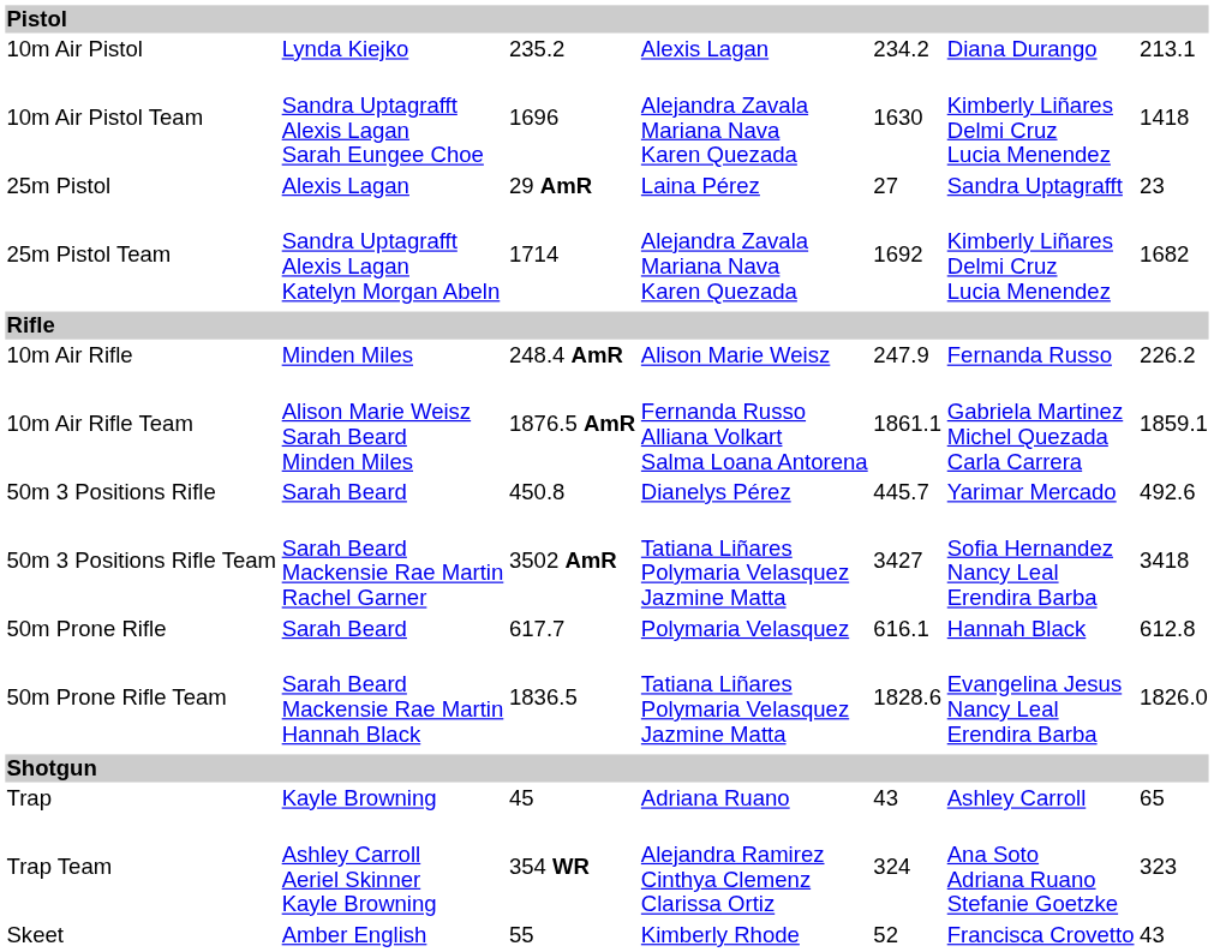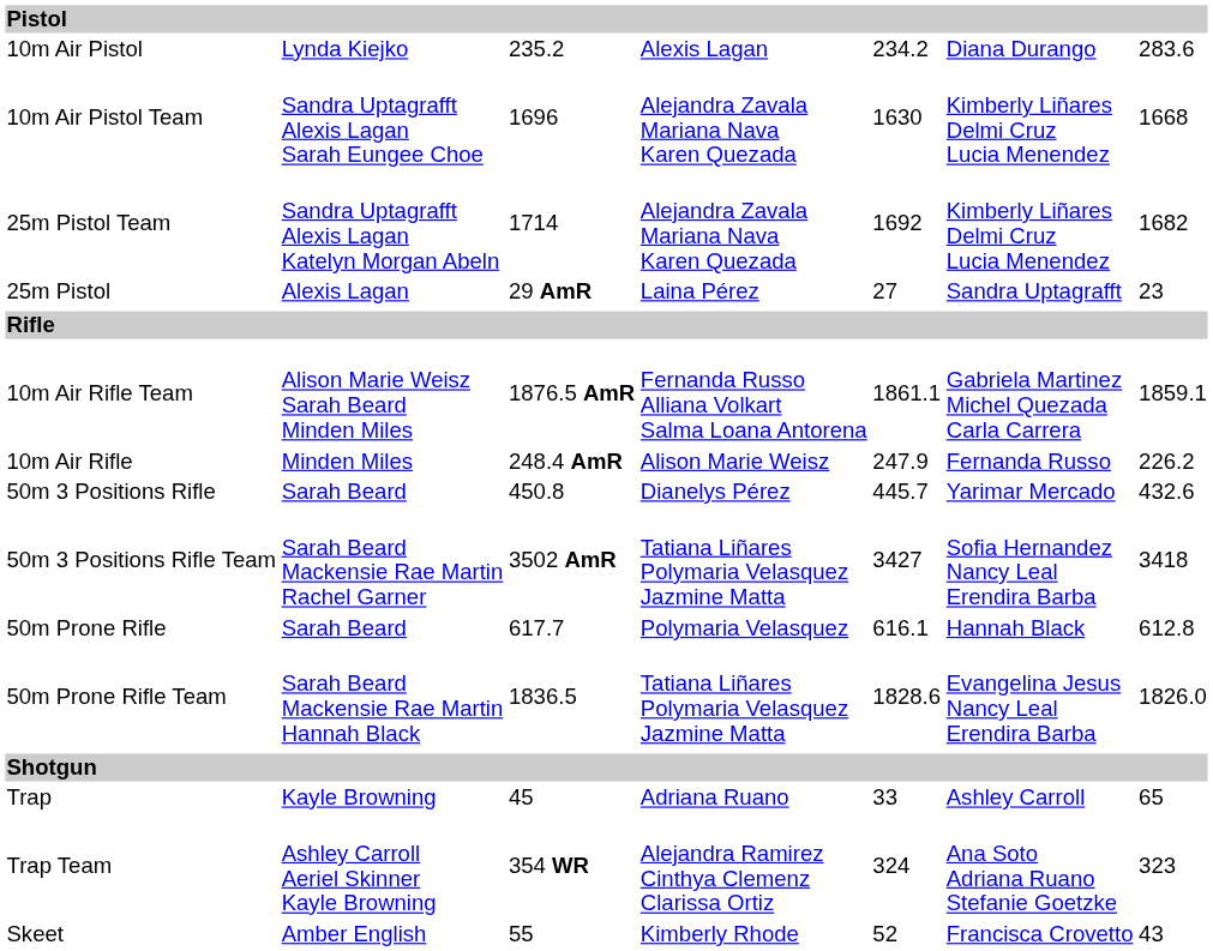 <table>
 <tr bgcolor="#cccccc">
 <td colspan=7><strong>Pistol</strong></td>
 </tr>
 <tr>
 <td>10m Air Pistol</td>
 <td><a href='#'>Lynda Kiejko</a><br></td>
 <td>235.2</td>
 <td><a href='#'>Alexis Lagan</a><br></td>
 <td>234.2</td>
 <td><a href='#'>Diana Durango</a><br></td>
-<td>213.1</td>
+<td>283.6</td>
 </tr>
 <tr>
 <td>10m Air Pistol Team</td>
 <td><br><a href='#'>Sandra Uptagrafft</a><br><a href='#'>Alexis Lagan</a><br><a href='#'>Sarah Eungee Choe</a></td>
 <td>1696</td>
 <td><br><a href='#'>Alejandra Zavala</a><br><a href='#'>Mariana Nava</a><br><a href='#'>Karen Quezada</a></td>
 <td>1630</td>
 <td><br><a href='#'>Kimberly Liñares</a><br><a href='#'>Delmi Cruz</a><br><a href='#'>Lucia Menendez</a></td>
-<td>1418</td>
+<td>1668</td>
+</tr>
+<tr>
+<td>25m Pistol Team</td>
+<td><br><a href='#'>Sandra Uptagrafft</a><br><a href='#'>Alexis Lagan</a><br><a href='#'>Katelyn Morgan Abeln</a></td>
+<td>1714</td>
+<td><br><a href='#'>Alejandra Zavala</a><br><a href='#'>Mariana Nava</a><br><a href='#'>Karen Quezada</a></td>
+<td>1692</td>
+<td><br><a href='#'>Kimberly Liñares</a><br><a href='#'>Delmi Cruz</a><br><a href='#'>Lucia Menendez</a></td>
+<td>1682</td>
 </tr>
 <tr>
 <td>25m Pistol</td>
 <td><a href='#'>Alexis Lagan</a><br></td>
 <td>29 <strong>AmR</strong></td>
 <td><a href='#'>Laina Pérez</a><br></td>
 <td>27</td>
 <td><a href='#'>Sandra Uptagrafft</a><br></td>
 <td>23</td>
 </tr>
 <tr>
-<td>25m Pistol Team</td>
-<td><br><a href='#'>Sandra Uptagrafft</a><br><a href='#'>Alexis Lagan</a><br><a href='#'>Katelyn Morgan Abeln</a></td>
-<td>1714</td>
-<td><br><a href='#'>Alejandra Zavala</a><br><a href='#'>Mariana Nava</a><br><a href='#'>Karen Quezada</a></td>
-<td>1692</td>
-<td><br><a href='#'>Kimberly Liñares</a><br><a href='#'>Delmi Cruz</a><br><a href='#'>Lucia Menendez</a></td>
-<td>1682</td>
-</tr>
-<tr>
 </tr>
 <tr bgcolor="#cccccc">
 <td colspan=7><strong>Rifle</strong></td>
+</tr>
+<tr>
+<td>10m Air Rifle Team</td>
+<td><br><a href='#'>Alison Marie Weisz</a><br><a href='#'>Sarah Beard</a><br><a href='#'>Minden Miles</a></td>
+<td>1876.5 <strong>AmR</strong></td>
+<td><br><a href='#'>Fernanda Russo</a><br><a href='#'>Alliana Volkart</a><br><a href='#'>Salma Loana Antorena</a></td>
+<td>1861.1</td>
+<td><br><a href='#'>Gabriela Martinez</a><br><a href='#'>Michel Quezada</a><br><a href='#'>Carla Carrera</a></td>
+<td>1859.1</td>
 </tr>
 <tr>
 <td>10m Air Rifle</td>
 <td><a href='#'>Minden Miles</a><br></td>
 <td>248.4 <strong>AmR</strong></td>
 <td><a href='#'>Alison Marie Weisz</a><br></td>
 <td>247.9</td>
 <td><a href='#'>Fernanda Russo</a><br></td>
 <td>226.2</td>
 </tr>
 <tr>
-<td>10m Air Rifle Team</td>
-<td><br><a href='#'>Alison Marie Weisz</a><br><a href='#'>Sarah Beard</a><br><a href='#'>Minden Miles</a></td>
-<td>1876.5 <strong>AmR</strong></td>
-<td><br><a href='#'>Fernanda Russo</a><br><a href='#'>Alliana Volkart</a><br><a href='#'>Salma Loana Antorena</a></td>
-<td>1861.1</td>
-<td><br><a href='#'>Gabriela Martinez</a><br><a href='#'>Michel Quezada</a><br><a href='#'>Carla Carrera</a></td>
-<td>1859.1</td>
-</tr>
-<tr>
 <td>50m 3 Positions Rifle</td>
 <td><a href='#'>Sarah Beard</a><br></td>
 <td>450.8</td>
 <td><a href='#'>Dianelys Pérez</a><br></td>
 <td>445.7</td>
 <td><a href='#'>Yarimar Mercado</a><br></td>
-<td>492.6</td>
+<td>432.6</td>
 </tr>
 <tr>
 <td>50m 3 Positions Rifle Team</td>
 <td><br><a href='#'>Sarah Beard</a><br><a href='#'>Mackensie Rae Martin</a><br><a href='#'>Rachel Garner</a></td>
 <td>3502 <strong>AmR</strong></td>
 <td><br><a href='#'>Tatiana Liñares</a><br><a href='#'>Polymaria Velasquez</a><br><a href='#'>Jazmine Matta</a></td>
 <td>3427</td>
 <td><br><a href='#'>Sofia Hernandez</a><br><a href='#'>Nancy Leal</a><br><a href='#'>Erendira Barba</a></td>
 <td>3418</td>
 </tr>
 <tr>
 <td>50m Prone Rifle</td>
 <td><a href='#'>Sarah Beard</a><br></td>
 <td>617.7</td>
 <td><a href='#'>Polymaria Velasquez</a><br></td>
 <td>616.1</td>
 <td><a href='#'>Hannah Black</a><br></td>
 <td>612.8</td>
 </tr>
 <tr>
 <td>50m Prone Rifle Team</td>
 <td><br><a href='#'>Sarah Beard</a><br><a href='#'>Mackensie Rae Martin</a><br><a href='#'>Hannah Black</a></td>
 <td>1836.5</td>
 <td><br><a href='#'>Tatiana Liñares</a><br><a href='#'>Polymaria Velasquez</a><br><a href='#'>Jazmine Matta</a></td>
 <td>1828.6</td>
 <td><br><a href='#'>Evangelina Jesus</a><br><a href='#'>Nancy Leal</a><br><a href='#'>Erendira Barba</a></td>
 <td>1826.0</td>
 </tr>
 <tr>
 </tr>
 <tr bgcolor="#cccccc">
 <td colspan=7><strong>Shotgun</strong></td>
 </tr>
 <tr>
 <td>Trap</td>
 <td><a href='#'>Kayle Browning</a><br></td>
 <td>45</td>
 <td><a href='#'>Adriana Ruano</a><br></td>
-<td>43</td>
+<td>33</td>
 <td><a href='#'>Ashley Carroll</a><br></td>
 <td>65</td>
 </tr>
 <tr>
 <td>Trap Team</td>
 <td><br><a href='#'>Ashley Carroll</a><br><a href='#'>Aeriel Skinner</a><br><a href='#'>Kayle Browning</a></td>
 <td>354 <strong>WR</strong></td>
 <td><br><a href='#'>Alejandra Ramirez</a><br><a href='#'>Cinthya Clemenz</a><br><a href='#'>Clarissa Ortiz</a></td>
 <td>324</td>
 <td><br><a href='#'>Ana Soto</a><br><a href='#'>Adriana Ruano</a><br><a href='#'>Stefanie Goetzke</a></td>
 <td>323</td>
 </tr>
 <tr>
 <td>Skeet</td>
 <td><a href='#'>Amber English</a><br></td>
 <td>55</td>
 <td><a href='#'>Kimberly Rhode</a><br></td>
 <td>52</td>
 <td><a href='#'>Francisca Crovetto</a><br></td>
 <td>43</td>
 </tr>
 </table>
